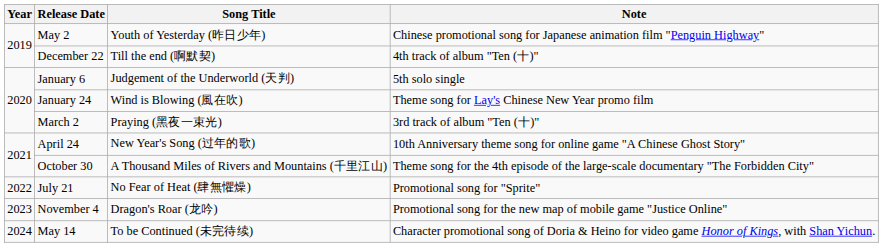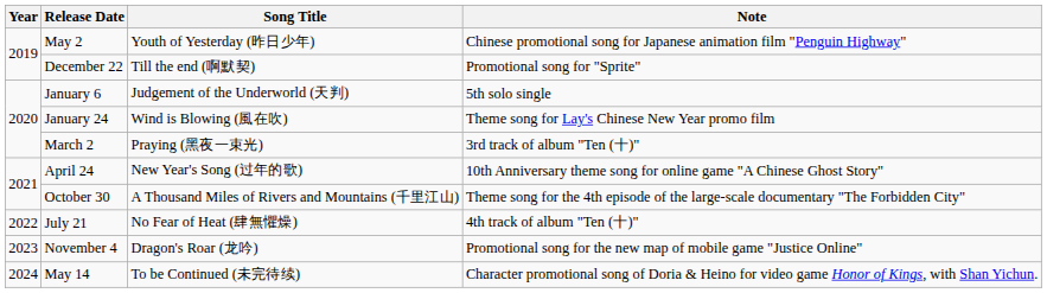 <table class="wikitable">
 <tr>
 <th>Year</th>
 <th>Release Date</th>
 <th>Song Title</th>
 <th>Note</th>
 </tr>
 <tr>
 <td rowspan="2">2019</td>
 <td>May 2</td>
 <td>Youth of Yesterday (昨日少年)</td>
 <td>Chinese promotional song for Japanese animation film "<a href='#'>Penguin Highway</a>"</td>
 </tr>
 <tr>
 <td>December 22</td>
 <td>Till the end (啊默契)</td>
-<td>4th track of album "Ten (十)"</td>
+<td>Promotional song for "Sprite"</td>
 </tr>
 <tr>
 <td rowspan="3">2020</td>
 <td>January 6</td>
 <td>Judgement of the Underworld (天判)</td>
 <td>5th solo single</td>
 </tr>
 <tr>
 <td>January 24</td>
 <td>Wind is Blowing (風在吹)</td>
 <td>Theme song for <a href='#'>Lay's</a> Chinese New Year promo film</td>
 </tr>
 <tr>
 <td>March 2</td>
 <td>Praying (黑夜一束光)</td>
 <td>3rd track of album "Ten (十)"</td>
 </tr>
 <tr>
 <td rowspan="2">2021</td>
 <td>April 24</td>
 <td>New Year's Song (过年的歌)</td>
 <td>10th Anniversary theme song for online game "A Chinese Ghost Story"</td>
 </tr>
 <tr>
 <td>October 30</td>
 <td>A Thousand Miles of Rivers and Mountains (千里江山)</td>
 <td>Theme song for the 4th episode of the large-scale documentary "The Forbidden City"</td>
 </tr>
 <tr>
 <td>2022</td>
 <td>July 21</td>
 <td>No Fear of Heat (肆無懼燥)</td>
-<td>Promotional song for "Sprite"</td>
+<td>4th track of album "Ten (十)"</td>
 </tr>
 <tr>
 <td>2023</td>
 <td>November 4</td>
 <td>Dragon's Roar (龙吟)</td>
 <td>Promotional song for the new map of mobile game "Justice Online"</td>
 </tr>
 <tr>
 <td>2024</td>
 <td>May 14</td>
 <td>To be Continued (未完待续)</td>
 <td>Character promotional song of Doria & Heino for video game <em><a href='#'>Honor of Kings</a></em>, with <a href='#'>Shan Yichun</a>.</td>
 </tr>
 </table>
